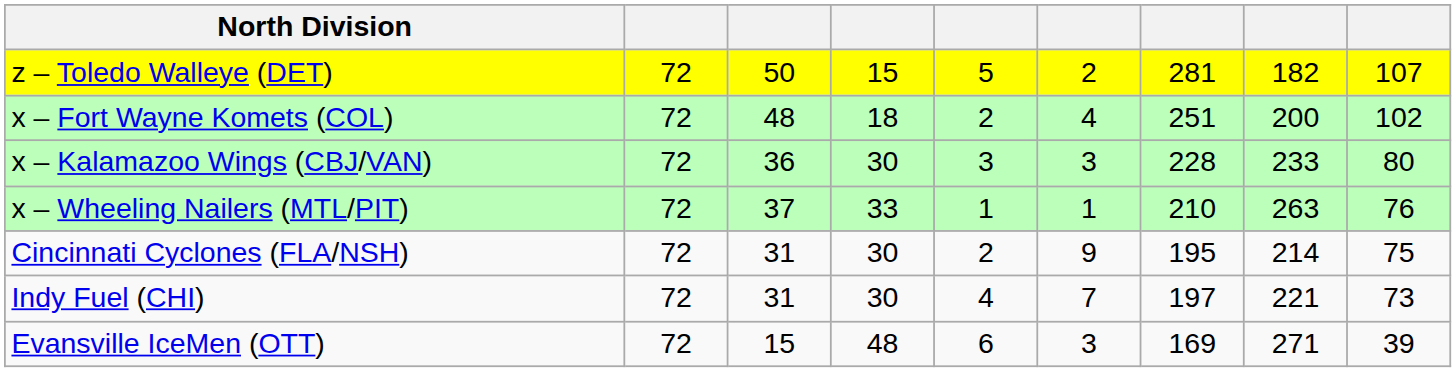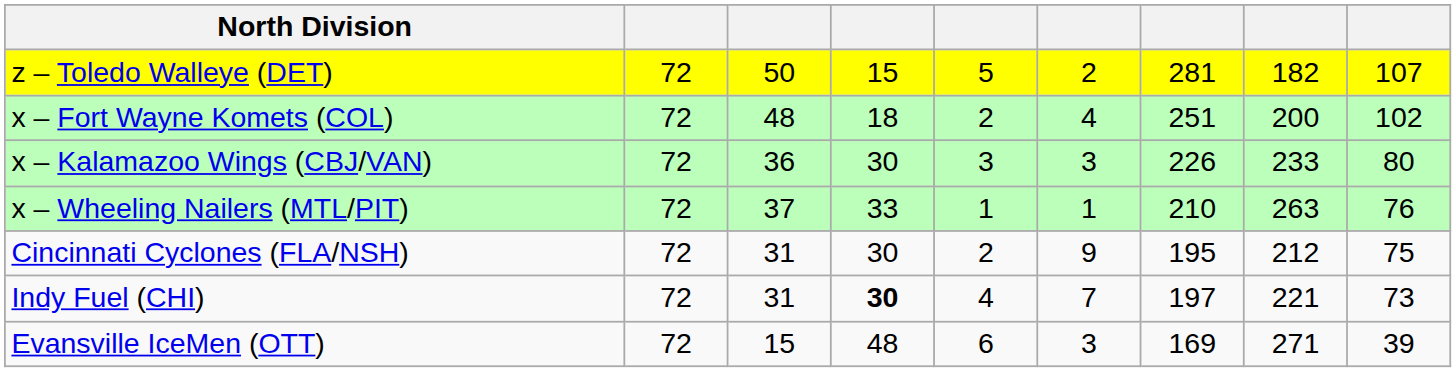 <table class="wikitable sortable" style="text-align:center">
 <tr>
 <th style="width:30%;" class="unsortable">North Division</th>
 <th width="5%"></th>
 <th width="5%"></th>
 <th width="5%"></th>
 <th width="5%"></th>
 <th width="5%"></th>
 <th width="5%"></th>
 <th width="5%"></th>
 <th width="5%"></th>
 </tr>
 <tr bgcolor=#FFFF00>
 <td align=left>z – <a href='#'>Toledo Walleye</a> (<a href='#'>DET</a>)</td>
 <td>72</td>
 <td>50</td>
 <td>15</td>
 <td>5</td>
 <td>2</td>
 <td>281</td>
 <td>182</td>
 <td>107</td>
 </tr>
 <tr bgcolor=#bbffbb>
 <td align=left>x – <a href='#'>Fort Wayne Komets</a> (<a href='#'>COL</a>)</td>
 <td>72</td>
 <td>48</td>
 <td>18</td>
 <td>2</td>
 <td>4</td>
 <td>251</td>
 <td>200</td>
 <td>102</td>
 </tr>
 <tr bgcolor=#bbffbb>
 <td align=left>x – <a href='#'>Kalamazoo Wings</a> (<a href='#'>CBJ</a>/<a href='#'>VAN</a>)</td>
 <td>72</td>
 <td>36</td>
 <td>30</td>
 <td>3</td>
 <td>3</td>
-<td>228</td>
+<td>226</td>
 <td>233</td>
 <td>80</td>
 </tr>
 <tr bgcolor=#bbffbb>
 <td align=left>x – <a href='#'>Wheeling Nailers</a> (<a href='#'>MTL</a>/<a href='#'>PIT</a>)</td>
 <td>72</td>
 <td>37</td>
 <td>33</td>
 <td>1</td>
 <td>1</td>
 <td>210</td>
 <td>263</td>
 <td>76</td>
 </tr>
 <tr>
 <td align=left><a href='#'>Cincinnati Cyclones</a> (<a href='#'>FLA</a>/<a href='#'>NSH</a>)</td>
 <td>72</td>
 <td>31</td>
 <td>30</td>
 <td>2</td>
 <td>9</td>
 <td>195</td>
-<td>214</td>
+<td>212</td>
 <td>75</td>
 </tr>
 <tr>
 <td align=left><a href='#'>Indy Fuel</a> (<a href='#'>CHI</a>)</td>
 <td>72</td>
 <td>31</td>
-<td>30</td>
+<td><strong>30</strong></td>
 <td>4</td>
 <td>7</td>
 <td>197</td>
 <td>221</td>
 <td>73</td>
 </tr>
 <tr>
 <td align=left><a href='#'>Evansville IceMen</a> (<a href='#'>OTT</a>)</td>
 <td>72</td>
 <td>15</td>
 <td>48</td>
 <td>6</td>
 <td>3</td>
 <td>169</td>
 <td>271</td>
 <td>39</td>
 </tr>
 </table>
